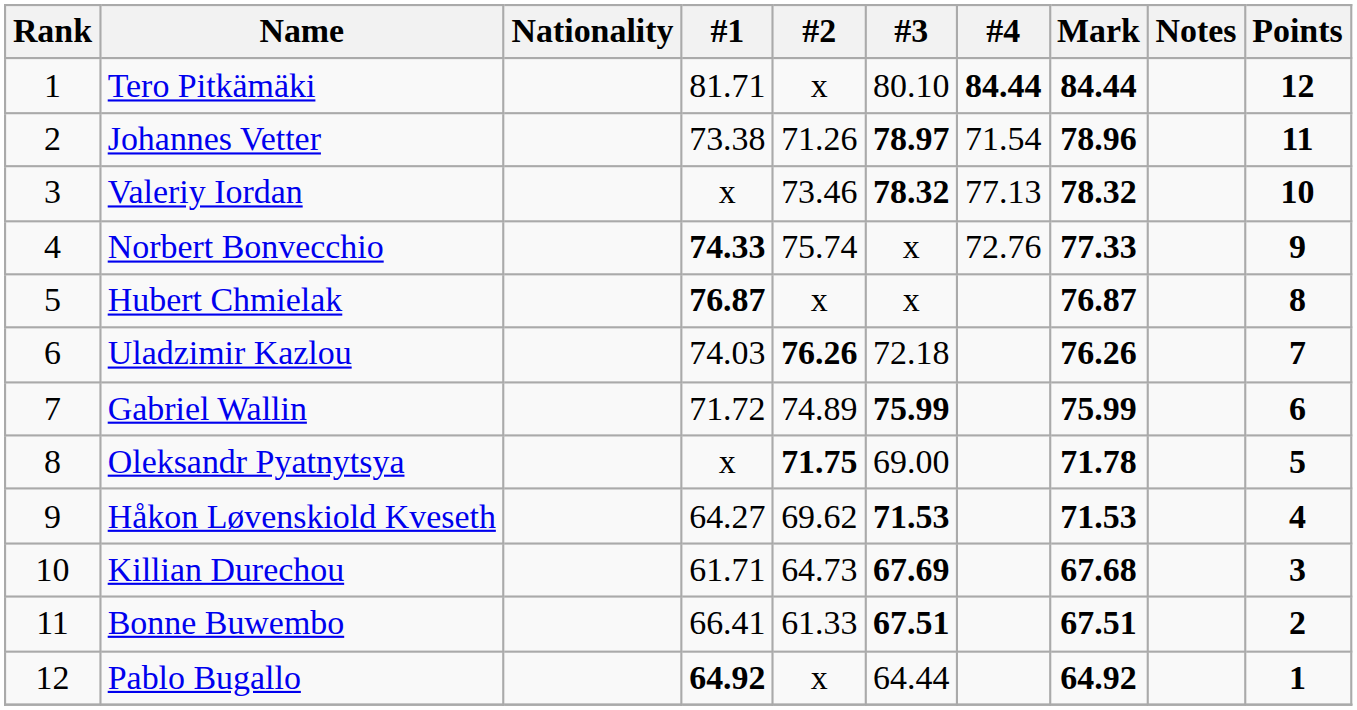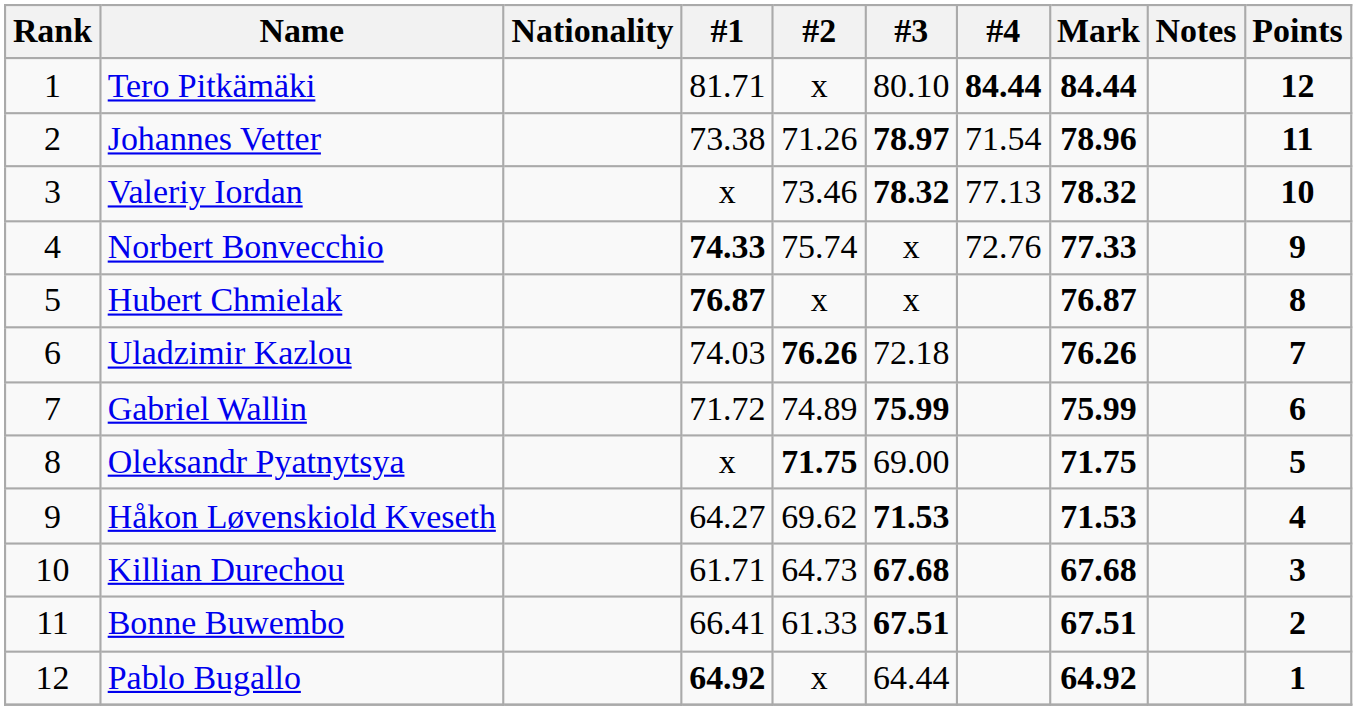 <table class="wikitable sortable" style="text-align:center">
 <tr>
 <th>Rank</th>
 <th>Name</th>
 <th>Nationality</th>
 <th>#1</th>
 <th>#2</th>
 <th>#3</th>
 <th>#4</th>
 <th>Mark</th>
 <th>Notes</th>
 <th>Points</th>
 </tr>
 <tr>
 <td>1</td>
 <td align=left><a href='#'>Tero Pitkämäki</a></td>
 <td align=left></td>
 <td>81.71</td>
 <td>x</td>
 <td>80.10</td>
 <td><strong>84.44</strong></td>
 <td><strong>84.44</strong></td>
 <td></td>
 <td><strong>12</strong></td>
 </tr>
 <tr>
 <td>2</td>
 <td align=left><a href='#'>Johannes Vetter</a></td>
 <td align=left></td>
 <td>73.38</td>
 <td>71.26</td>
 <td><strong>78.97</strong></td>
 <td>71.54</td>
 <td><strong>78.96</strong></td>
 <td></td>
 <td><strong>11</strong></td>
 </tr>
 <tr>
 <td>3</td>
 <td align=left><a href='#'>Valeriy Iordan</a></td>
 <td align=left></td>
 <td>x</td>
 <td>73.46</td>
 <td><strong>78.32</strong></td>
 <td>77.13</td>
 <td><strong>78.32</strong></td>
 <td></td>
 <td><strong>10</strong></td>
 </tr>
 <tr>
 <td>4</td>
 <td align=left><a href='#'>Norbert Bonvecchio</a></td>
 <td align=left></td>
 <td><strong>74.33</strong></td>
 <td>75.74</td>
 <td>x</td>
 <td>72.76</td>
 <td><strong>77.33</strong></td>
 <td></td>
 <td><strong>9</strong></td>
 </tr>
 <tr>
 <td>5</td>
 <td align=left><a href='#'>Hubert Chmielak</a></td>
 <td align=left></td>
 <td><strong>76.87</strong></td>
 <td>x</td>
 <td>x</td>
 <td></td>
 <td><strong>76.87</strong></td>
 <td></td>
 <td><strong>8</strong></td>
 </tr>
 <tr>
 <td>6</td>
 <td align=left><a href='#'>Uladzimir Kazlou</a></td>
 <td align=left></td>
 <td>74.03</td>
 <td><strong>76.26</strong></td>
 <td>72.18</td>
 <td></td>
 <td><strong>76.26</strong></td>
 <td></td>
 <td><strong>7</strong></td>
 </tr>
 <tr>
 <td>7</td>
 <td align=left><a href='#'>Gabriel Wallin</a></td>
 <td align=left></td>
 <td>71.72</td>
 <td>74.89</td>
 <td><strong>75.99</strong></td>
 <td></td>
 <td><strong>75.99</strong></td>
 <td></td>
 <td><strong>6</strong></td>
 </tr>
 <tr>
 <td>8</td>
 <td align=left><a href='#'>Oleksandr Pyatnytsya</a></td>
 <td align=left></td>
 <td>x</td>
 <td><strong>71.75</strong></td>
 <td>69.00</td>
 <td></td>
-<td><strong>71.78</strong></td>
+<td><strong>71.75</strong></td>
 <td></td>
 <td><strong>5</strong></td>
 </tr>
 <tr>
 <td>9</td>
 <td align=left><a href='#'>Håkon Løvenskiold Kveseth</a></td>
 <td align=left></td>
 <td>64.27</td>
 <td>69.62</td>
 <td><strong>71.53</strong></td>
 <td></td>
 <td><strong>71.53</strong></td>
 <td></td>
 <td><strong>4</strong></td>
 </tr>
 <tr>
 <td>10</td>
 <td align=left><a href='#'>Killian Durechou</a></td>
 <td align=left></td>
 <td>61.71</td>
 <td>64.73</td>
-<td><strong>67.69</strong></td>
+<td><strong>67.68</strong></td>
 <td></td>
 <td><strong>67.68</strong></td>
 <td></td>
 <td><strong>3</strong></td>
 </tr>
 <tr>
 <td>11</td>
 <td align=left><a href='#'>Bonne Buwembo</a></td>
 <td align=left></td>
 <td>66.41</td>
 <td>61.33</td>
 <td><strong>67.51</strong></td>
 <td></td>
 <td><strong>67.51</strong></td>
 <td></td>
 <td><strong>2</strong></td>
 </tr>
 <tr>
 <td>12</td>
 <td align=left><a href='#'>Pablo Bugallo</a></td>
 <td align=left></td>
 <td><strong>64.92</strong></td>
 <td>x</td>
 <td>64.44</td>
 <td></td>
 <td><strong>64.92</strong></td>
 <td></td>
 <td><strong>1</strong></td>
 </tr>
 <tr>
 </tr>
 </table>
